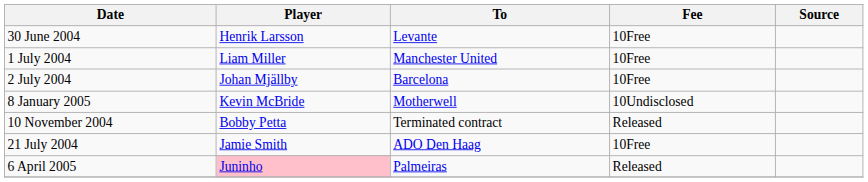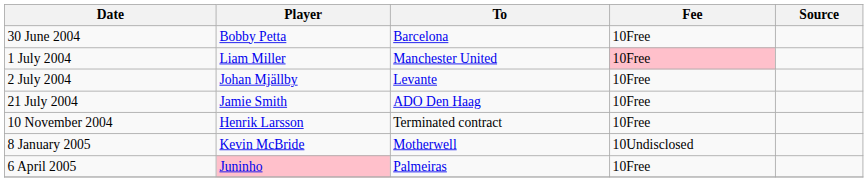 <table class="wikitable sortable" style="text-align:center; font-size:100%;width:80%; text-align:left">
 <tr>
 <th>Date</th>
 <th>Player</th>
 <th>To</th>
 <th>Fee</th>
 <th>Source</th>
 </tr>
 <tr --->
 <td>30 June 2004</td>
-<td> <a href='#'>Henrik Larsson</a></td>
-<td> <a href='#'>Levante</a></td>
+<td> <a href='#'>Bobby Petta</a></td>
+<td> <a href='#'>Barcelona</a></td>
 <td><span>10</span>Free</td>
 <td></td>
 </tr>
 <tr --->
 <td>1 July 2004</td>
 <td> <a href='#'>Liam Miller</a></td>
 <td> <a href='#'>Manchester United</a></td>
-<td><span>10</span>Free</td>
+<td style="background: pink;"><span>10</span>Free</td>
 <td></td>
 </tr>
 <tr --->
 <td>2 July 2004</td>
 <td> <a href='#'>Johan Mjällby</a></td>
-<td> <a href='#'>Barcelona</a></td>
+<td> <a href='#'>Levante</a></td>
+<td><span>10</span>Free</td>
+<td></td>
+</tr>
+<tr --->
+<td>21 July 2004</td>
+<td> <a href='#'>Jamie Smith</a></td>
+<td> <a href='#'>ADO Den Haag</a></td>
+<td><span>10</span>Free</td>
+<td></td>
+</tr>
+<tr --->
+<td>10 November 2004</td>
+<td> <a href='#'>Henrik Larsson</a></td>
+<td>Terminated contract</td>
 <td><span>10</span>Free</td>
 <td></td>
 </tr>
 <tr --->
 <td>8 January 2005</td>
 <td> <a href='#'>Kevin McBride</a></td>
 <td> <a href='#'>Motherwell</a></td>
 <td><span>10</span>Undisclosed</td>
 <td></td>
 </tr>
 <tr --->
-<td>10 November 2004</td>
-<td> <a href='#'>Bobby Petta</a></td>
-<td>Terminated contract</td>
-<td>Released</td>
-<td></td>
-</tr>
-<tr --->
-<td>21 July 2004</td>
-<td> <a href='#'>Jamie Smith</a></td>
-<td> <a href='#'>ADO Den Haag</a></td>
-<td><span>10</span>Free</td>
-<td></td>
-</tr>
-<tr --->
 <td>6 April 2005</td>
 <td style="background: pink;"> <a href='#'>Juninho</a></td>
 <td> <a href='#'>Palmeiras</a></td>
-<td>Released</td>
+<td><span>10</span>Free</td>
 <td></td>
 </tr>
 <tr --->
 </tr>
 </table>
